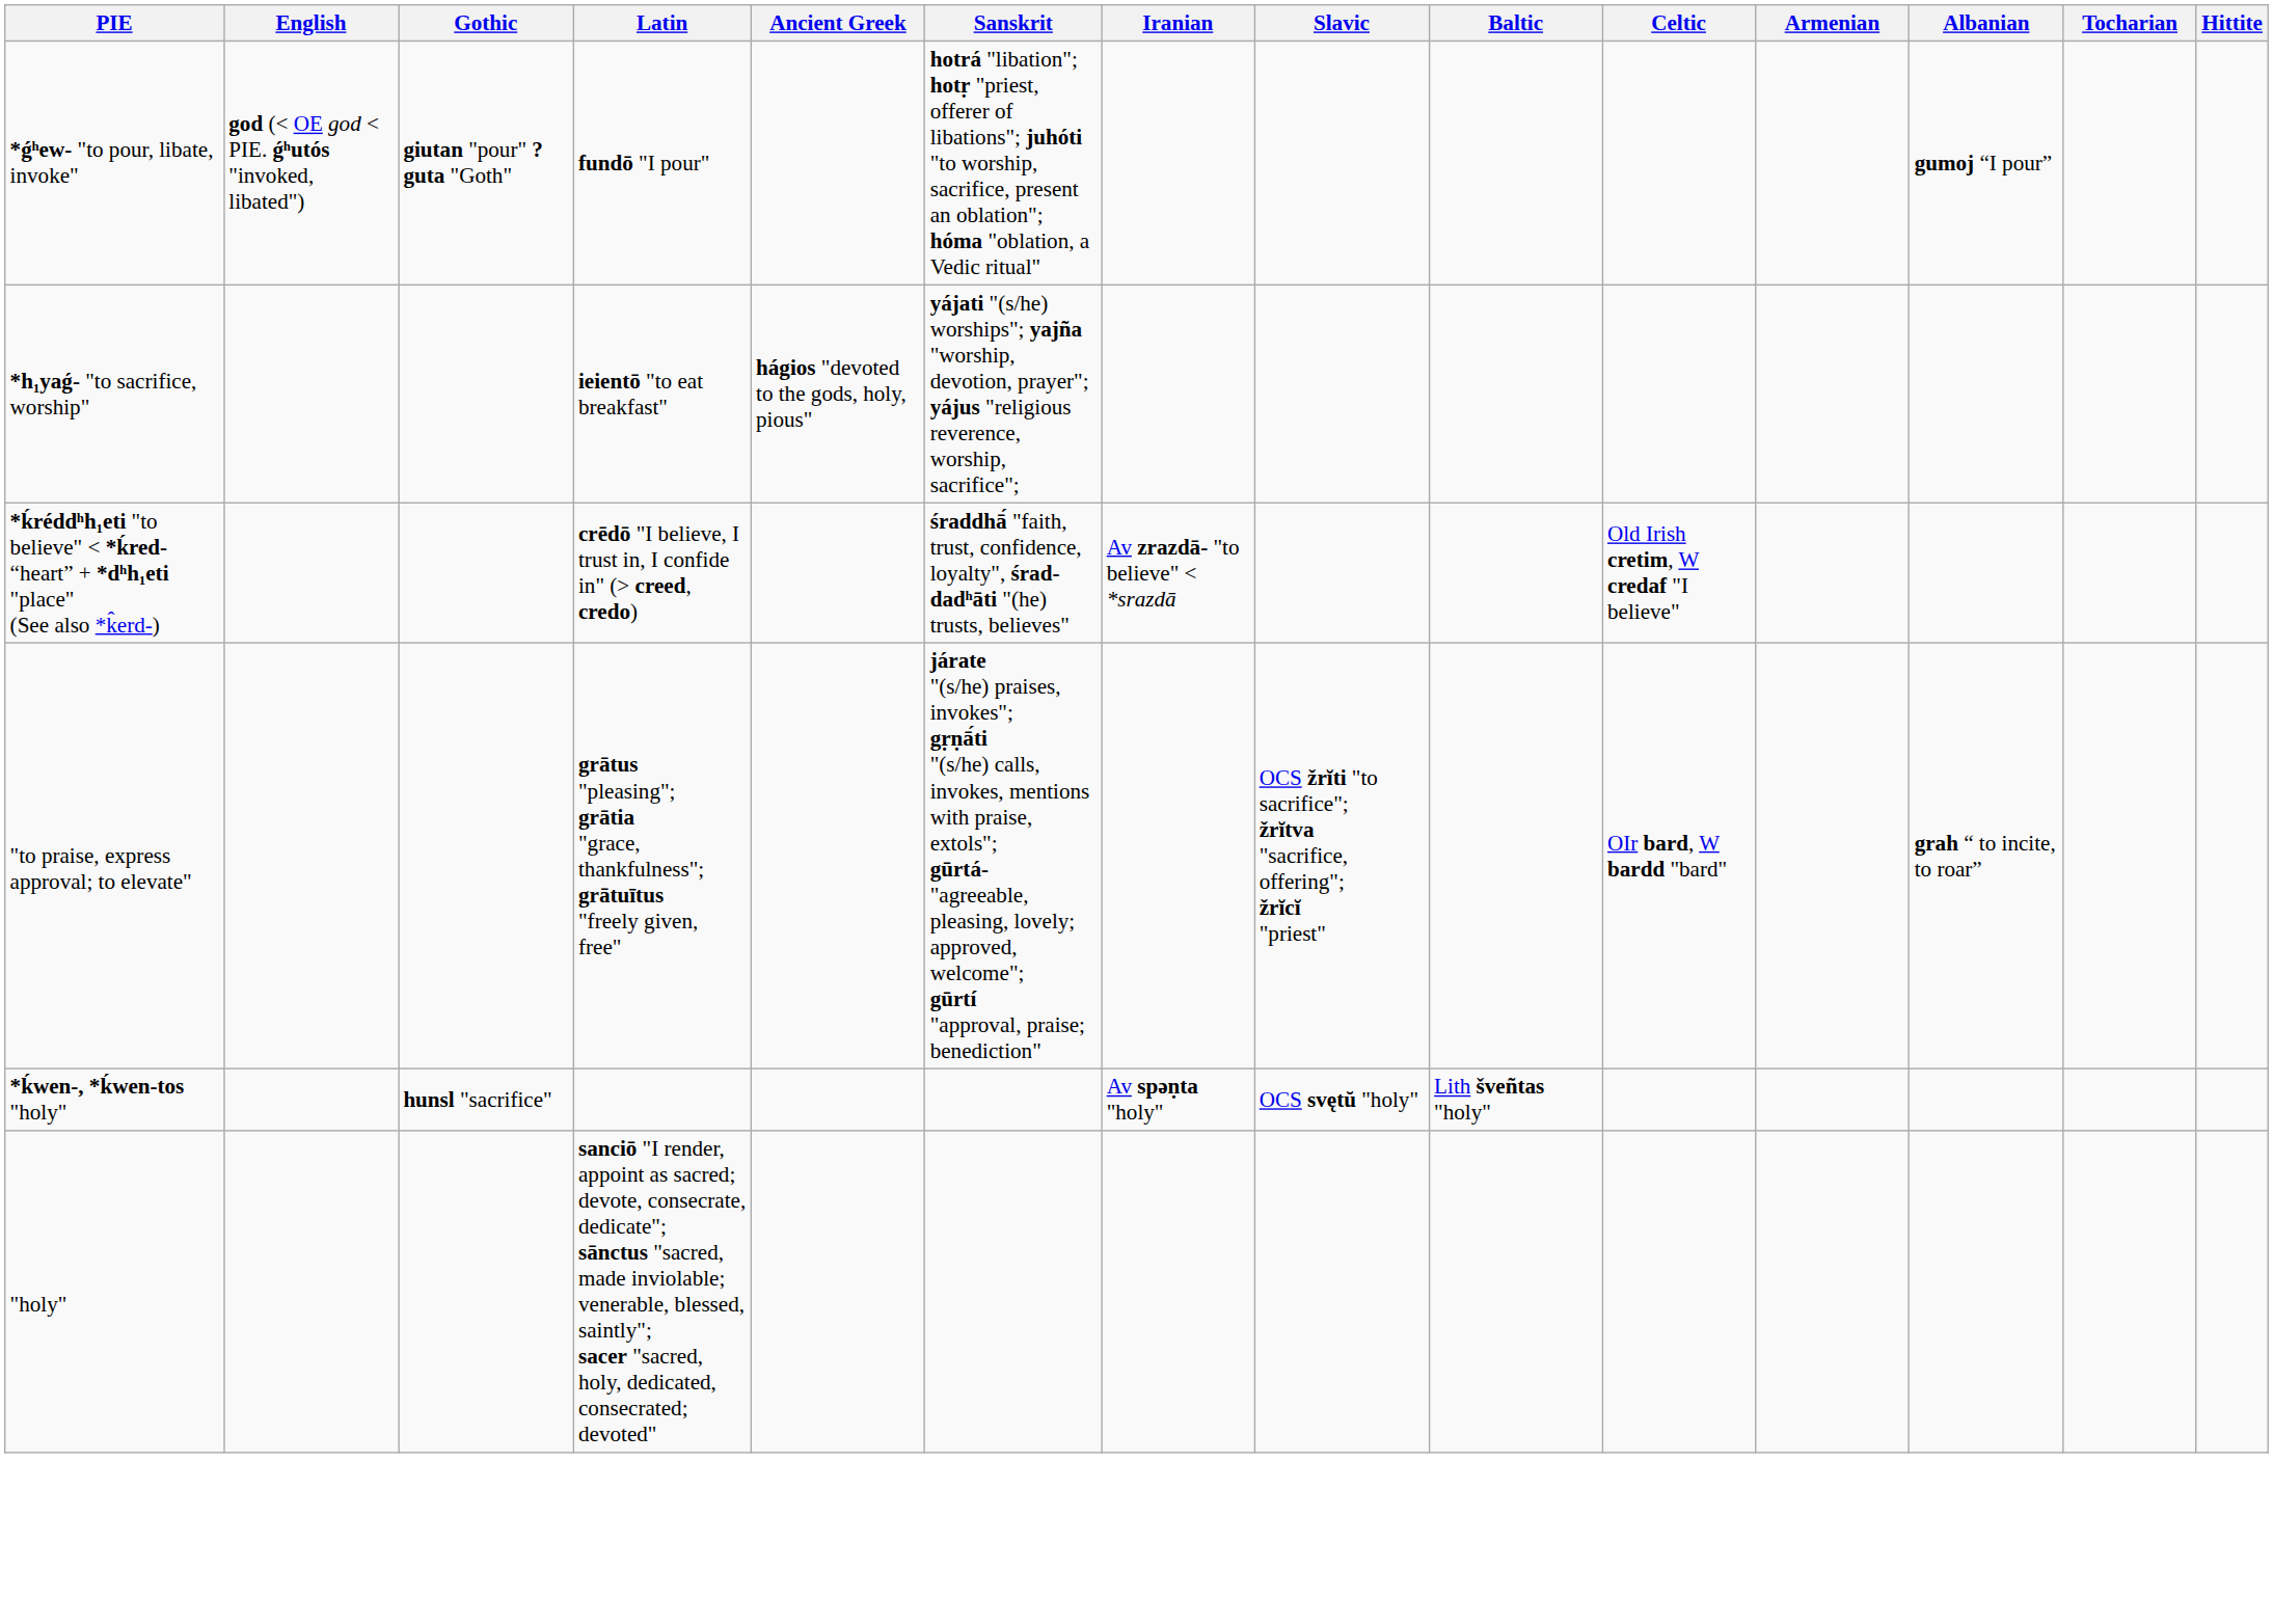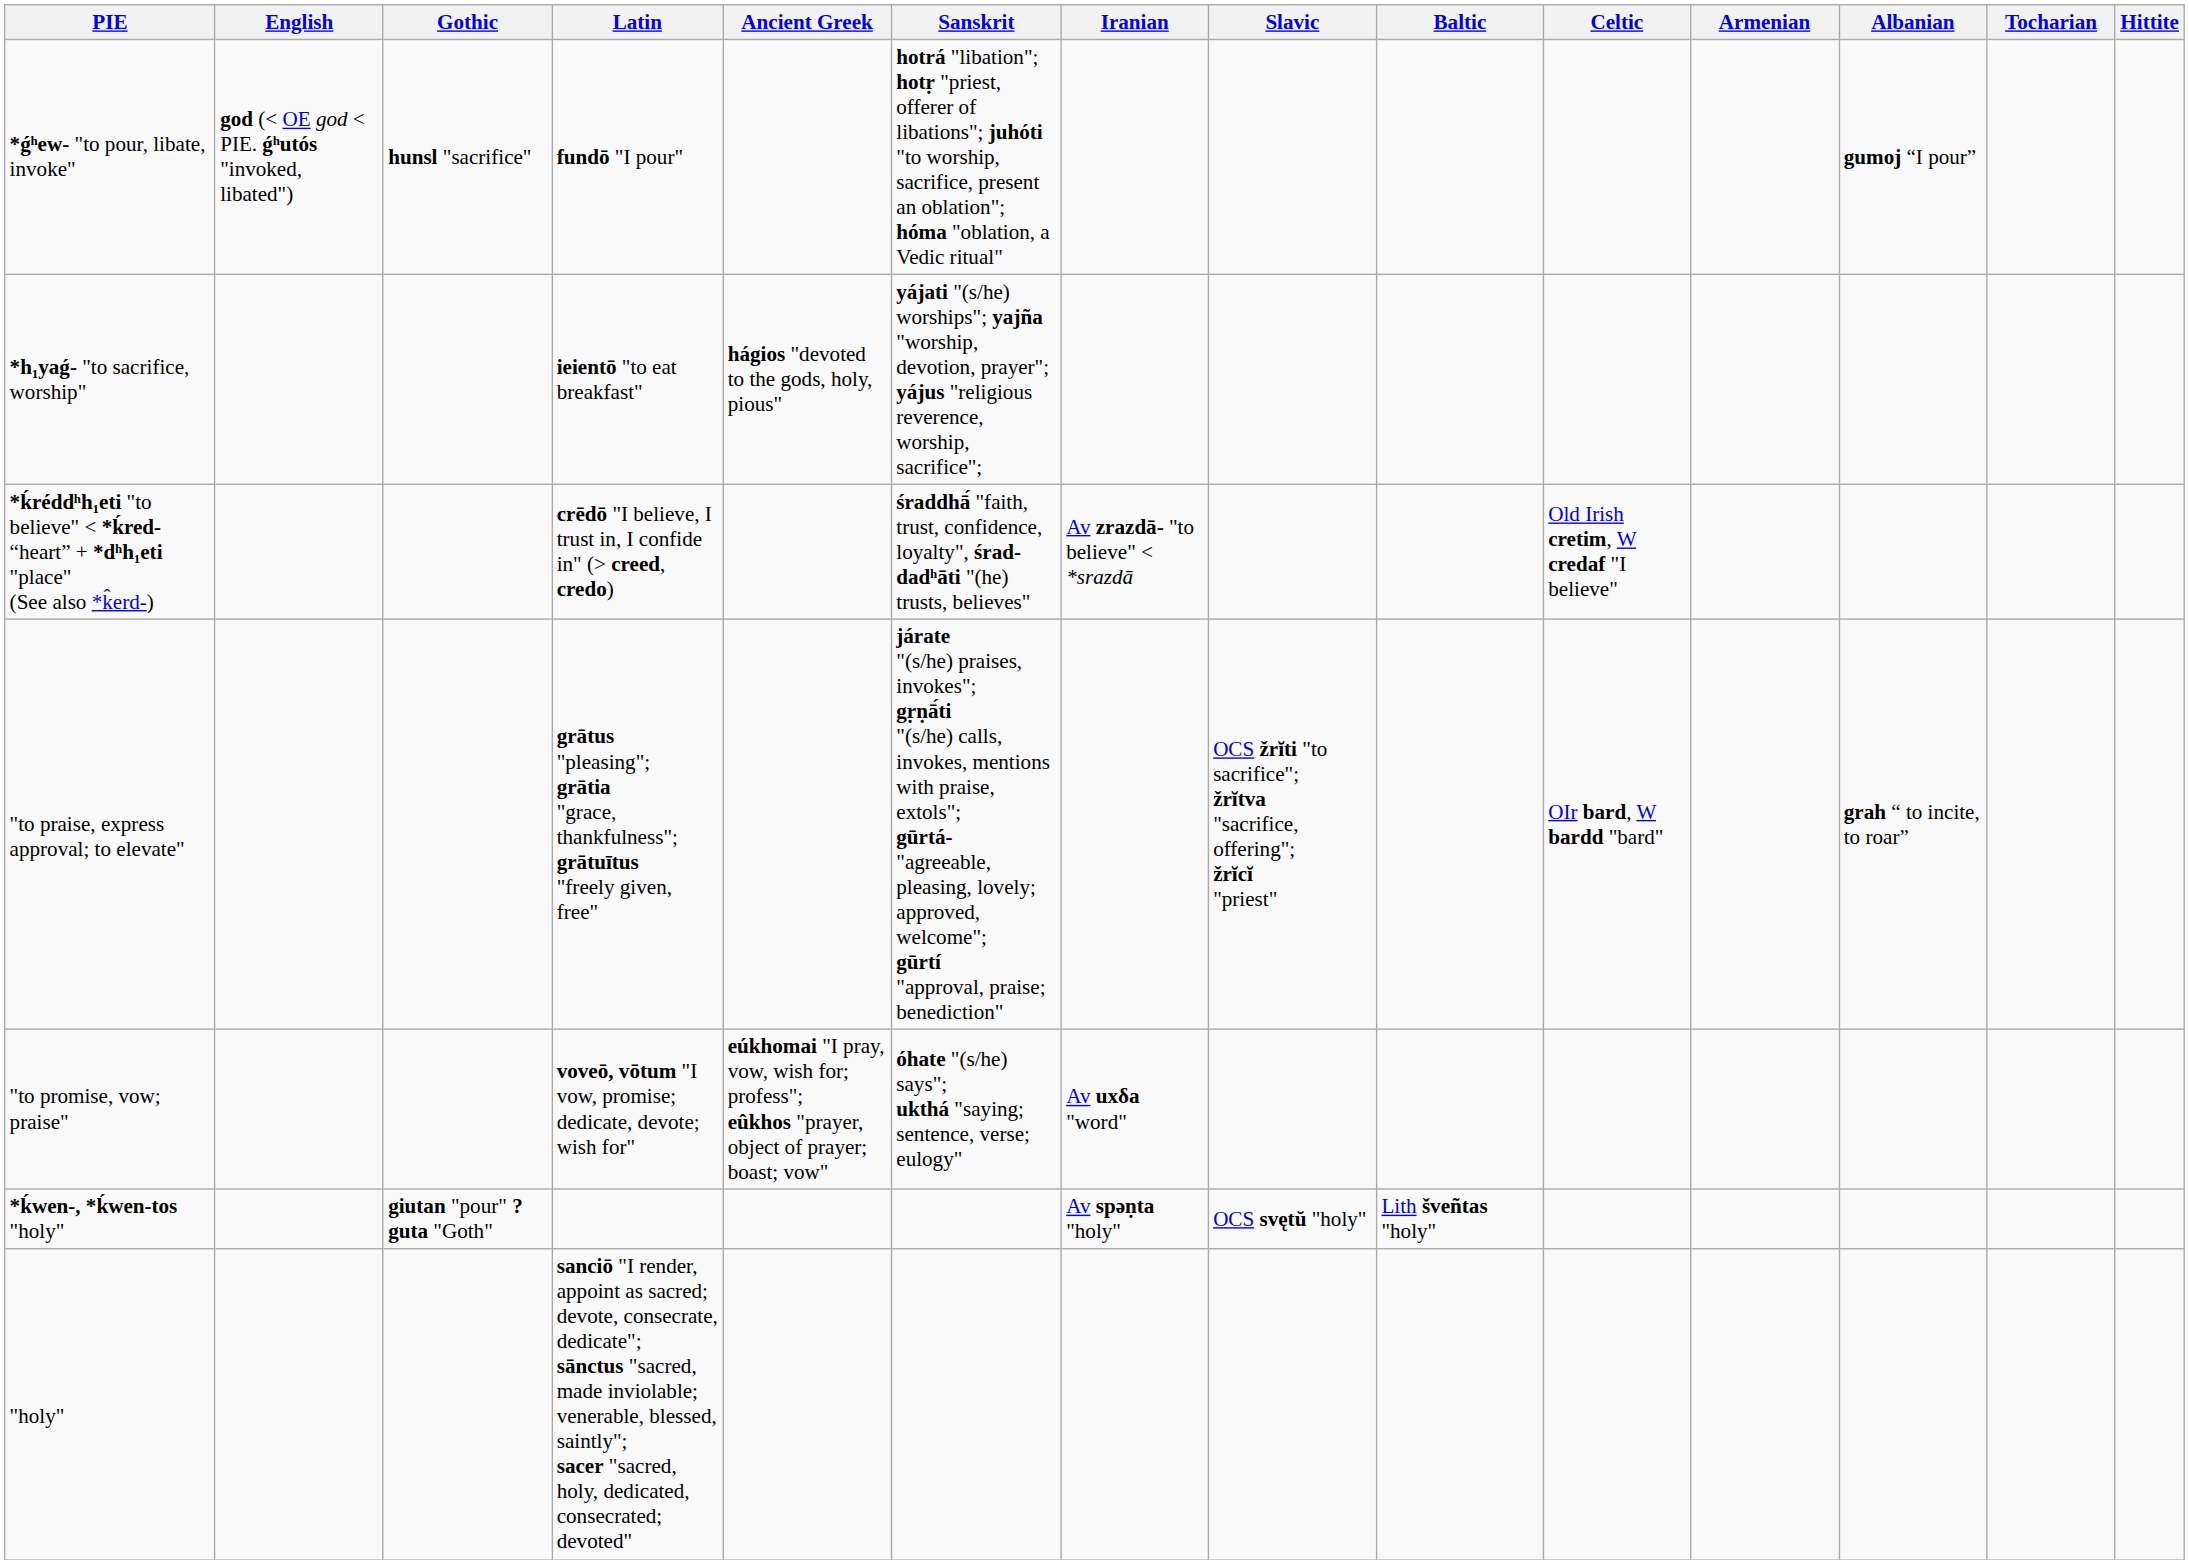 <table class="wikitable sticky-header" style="font-size:95%;">
 <tr>
 <th width="10%"><a href='#'>PIE</a></th>
 <th width="8%"><a href='#'>English</a></th>
 <th width="8%"><a href='#'>Gothic</a></th>
 <th width="8%"><a href='#'>Latin</a></th>
 <th width="8%"><a href='#'>Ancient Greek</a></th>
 <th width="8%"><a href='#'>Sanskrit</a></th>
 <th width="7%"><a href='#'>Iranian</a></th>
 <th width="8%"><a href='#'>Slavic</a></th>
 <th width="8%"><a href='#'>Baltic</a></th>
 <th width="7%"><a href='#'>Celtic</a></th>
 <th width="7%"><a href='#'>Armenian</a></th>
 <th width="7%"><a href='#'>Albanian</a></th>
 <th width="7%"><a href='#'>Tocharian</a></th>
 <th width="7%"><a href='#'>Hittite</a></th>
 </tr>
 <tr>
 <td><strong>*ǵʰew-</strong> "to pour, libate, invoke"</td>
 <td><strong>god</strong> (< <a href='#'>OE</a> <em>god</em> < PIE. <strong>ǵʰutós</strong> "invoked, libated")</td>
-<td><strong>giutan</strong> "pour" <strong>?guta</strong> "Goth"</td>
+<td><strong>hunsl</strong> "sacrifice"</td>
 <td><strong>fundō</strong> "I pour"</td>
 <td></td>
 <td><strong>hotrá</strong> "libation"; <strong>hotṛ</strong> "priest, offerer of libations"; <strong>juhóti</strong> "to worship, sacrifice, present an oblation"; <strong>hóma</strong> "oblation, a Vedic ritual"</td>
 <td></td>
 <td></td>
 <td></td>
 <td></td>
 <td></td>
 <td><strong>gumoj</strong> “I pour”</td>
 <td></td>
 <td></td>
 </tr>
 <tr>
 <td><strong>*h₁yaǵ-</strong> "to sacrifice, worship"</td>
 <td></td>
 <td></td>
 <td><strong>ieientō</strong> "to eat breakfast"</td>
 <td><strong>hágios</strong> "devoted to the gods, holy, pious"</td>
 <td><strong>yájati</strong> "(s/he) worships"; <strong>yajña</strong> "worship, devotion, prayer"; <strong>yájus</strong> "religious reverence, worship, sacrifice";</td>
 <td></td>
 <td></td>
 <td></td>
 <td></td>
 <td></td>
 <td></td>
 <td></td>
 <td></td>
 </tr>
 <tr>
 <td> <strong>*ḱréddʰh₁eti</strong> "to believe" < <strong>*ḱred-</strong> “heart” + <strong> *dʰh₁eti</strong> "place"<br>(See also <a href='#'>*k̂erd-</a>)</td>
 <td></td>
 <td></td>
 <td><strong>crēdō</strong> "I believe, I trust in, I confide in" (> <strong>creed</strong>, <strong>credo</strong>)</td>
 <td></td>
 <td><strong>śraddhā́ </strong> "faith, trust, confidence, loyalty", <strong>śrad-dadʰāti</strong> "(he) trusts, believes"</td>
 <td><a href='#'>Av</a> <strong>zrazdā-</strong> "to believe" < <em>*srazdā</em></td>
 <td></td>
 <td></td>
 <td><a href='#'>Old Irish</a> <strong>cretim</strong>, <a href='#'>W</a> <strong>credaf</strong> "I believe"</td>
 <td></td>
 <td></td>
 <td></td>
 <td></td>
 </tr>
 <tr>
 <td> <strong></strong><br> "to praise, express approval; to elevate" <br></td>
 <td></td>
 <td></td>
 <td><strong>grātus</strong><br> "pleasing";<br><strong>grātia</strong><br> "grace, thankfulness";<br><strong>grātuītus</strong><br> "freely given, free"</td>
 <td></td>
 <td><strong>járate</strong><br> "(s/he) praises, invokes";<br><strong>gṛṇā́ti</strong><br> "(s/he) calls, invokes, mentions with praise, extols";<br><strong>gūrtá-</strong><br> "agreeable, pleasing, lovely; approved, welcome";<br><strong>gūrtí</strong><br> "approval, praise; benediction"</td>
 <td></td>
 <td><a href='#'>OCS</a> <strong>žrĭti</strong> "to sacrifice";<br><strong>žrĭtva</strong><br> "sacrifice, offering";<br><strong>žrĭcĭ</strong><br> "priest"</td>
 <td></td>
 <td><a href='#'>OIr</a> <strong>bard</strong>, <a href='#'>W</a> <strong>bardd</strong> "bard"</td>
 <td></td>
 <td><strong>grah</strong> “ to incite, to roar” </td>
 <td></td>
 <td></td>
 </tr>
 <tr>
+<td><strong></strong> "to promise, vow; praise"</td>
+<td></td>
+<td></td>
+<td><strong>voveō, vōtum</strong> "I vow, promise; dedicate, devote; wish for"</td>
+<td><strong>eúkhomai</strong> "I pray, vow, wish for; profess";<br><strong>eûkhos</strong> "prayer, object of prayer; boast; vow"</td>
+<td><strong>óhate</strong> "(s/he) says";<br><strong>ukthá</strong> "saying; sentence, verse; eulogy"</td>
+<td><a href='#'>Av</a> <strong>uxδa</strong> "word"</td>
+<td></td>
+<td></td>
+<td></td>
+<td></td>
+<td></td>
+<td></td>
+<td></td>
+</tr>
+<tr>
 <td><strong>*ḱwen-, *ḱwen-tos</strong> "holy"</td>
 <td></td>
-<td><strong>hunsl</strong> "sacrifice"</td>
+<td><strong>giutan</strong> "pour" <strong>?guta</strong> "Goth"</td>
 <td></td>
 <td></td>
 <td></td>
 <td><a href='#'>Av</a> <strong>spəṇta</strong> "holy"</td>
 <td><a href='#'>OCS</a> <strong>svętŭ</strong> "holy"</td>
 <td><a href='#'>Lith</a> <strong>šveñtas</strong> "holy"</td>
 <td></td>
 <td></td>
 <td></td>
 <td></td>
 <td></td>
 </tr>
 <tr>
 <td><strong></strong><br> "holy"</td>
 <td></td>
 <td></td>
 <td><strong>sanciō</strong> "I render, appoint as sacred; devote, consecrate, dedicate";<br><strong>sānctus</strong> "sacred, made inviolable; venerable, blessed, saintly";<br><strong>sacer</strong> "sacred, holy, dedicated, consecrated; devoted"</td>
 <td></td>
 <td></td>
 <td></td>
 <td></td>
 <td></td>
 <td></td>
 <td></td>
 <td></td>
 <td></td>
 <td></td>
 </tr>
 </table>
